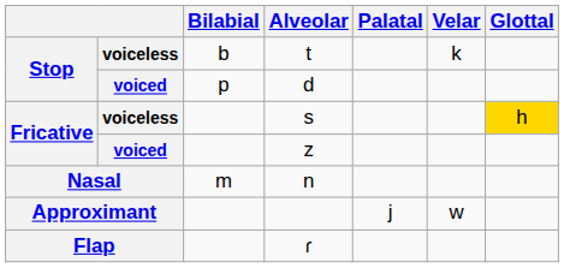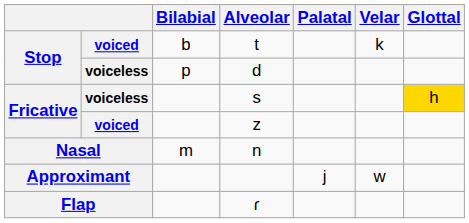 <table class="wikitable" style="text-align:center">
 <tr>
 <th colspan="2"></th>
 <th><a href='#'>Bilabial</a></th>
 <th><a href='#'>Alveolar</a></th>
 <th><a href='#'>Palatal</a></th>
 <th><a href='#'>Velar</a></th>
 <th><a href='#'>Glottal</a></th>
 </tr>
 <tr>
 <th rowspan="2"><a href='#'>Stop</a></th>
-<th><small>voiceless</small></th>
+<th><a href='#'><small>voiced</small></a></th>
 <td>b</td>
 <td>t</td>
 <td></td>
 <td>k</td>
 <td></td>
 </tr>
 <tr>
-<th><a href='#'><small>voiced</small></a></th>
+<th><small>voiceless</small></th>
 <td>p</td>
 <td>d</td>
 <td></td>
 <td></td>
 <td></td>
 </tr>
 <tr>
 <th rowspan="2"><a href='#'>Fricative</a></th>
 <th><small>voiceless</small></th>
 <td></td>
 <td>s</td>
 <td></td>
 <td></td>
 <td style="background: gold;">h</td>
 </tr>
 <tr>
 <th><a href='#'><small>voiced</small></a></th>
 <td></td>
 <td>z</td>
 <td></td>
 <td></td>
 <td></td>
 </tr>
 <tr>
 <th colspan="2"><a href='#'>Nasal</a></th>
 <td>m</td>
 <td>n</td>
 <td></td>
 <td></td>
 <td></td>
 </tr>
 <tr>
 <th colspan="2"><a href='#'>Approximant</a></th>
 <td></td>
 <td></td>
 <td>j</td>
 <td>w</td>
 <td></td>
 </tr>
 <tr>
 <th colspan="2"><a href='#'>Flap</a></th>
 <td></td>
 <td>ɾ</td>
 <td></td>
 <td></td>
 <td></td>
 </tr>
 </table>
